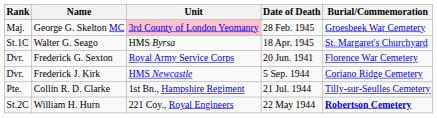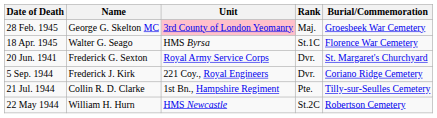 <table class="wikitable">
 <tr>
-<th>Rank</th>
+<th>Date of Death</th>
 <th>Name</th>
 <th>Unit</th>
-<th>Date of Death</th>
+<th>Rank</th>
 <th>Burial/Commemoration</th>
 </tr>
 <tr>
-<td>Maj.</td>
+<td>28 Feb. 1945</td>
 <td>George G. Skelton <a href='#'>MC</a></td>
 <td style="background: pink;"><a href='#'>3rd County of London Yeomanry</a></td>
-<td>28 Feb. 1945</td>
+<td>Maj.</td>
 <td><a href='#'>Groesbeek War Cemetery</a></td>
 </tr>
 <tr>
-<td>St.1C</td>
+<td>18 Apr. 1945</td>
 <td>Walter G. Seago</td>
 <td>HMS <em>Byrsa</em></td>
-<td>18 Apr. 1945</td>
+<td>St.1C</td>
+<td><a href='#'>Florence War Cemetery</a></td>
+</tr>
+<tr>
+<td>20 Jun. 1941</td>
+<td>Frederick G. Sexton</td>
+<td><a href='#'>Royal Army Service Corps</a></td>
+<td>Dvr.</td>
 <td><a href='#'>St. Margaret's Churchyard</a></td>
 </tr>
 <tr>
+<td>5 Sep. 1944</td>
+<td>Frederick J. Kirk</td>
+<td>221 Coy., <a href='#'>Royal Engineers</a></td>
 <td>Dvr.</td>
-<td>Frederick G. Sexton</td>
-<td><a href='#'>Royal Army Service Corps</a></td>
-<td>20 Jun. 1941</td>
-<td><a href='#'>Florence War Cemetery</a></td>
-</tr>
-<tr>
-<td>Dvr.</td>
-<td>Frederick J. Kirk</td>
-<td><a href='#'>HMS <em>Newcastle</em></a></td>
-<td>5 Sep. 1944</td>
 <td><a href='#'>Coriano Ridge Cemetery</a></td>
 </tr>
 <tr>
-<td>Pte.</td>
+<td>21 Jul. 1944</td>
 <td>Collin R. D. Clarke</td>
 <td>1st Bn., <a href='#'>Hampshire Regiment</a></td>
-<td>21 Jul. 1944</td>
+<td>Pte.</td>
 <td><a href='#'>Tilly-sur-Seulles Cemetery</a></td>
 </tr>
 <tr>
+<td>22 May 1944</td>
+<td>William H. Hurn</td>
+<td><a href='#'>HMS <em>Newcastle</em></a></td>
 <td>St.2C</td>
-<td>William H. Hurn</td>
-<td>221 Coy., <a href='#'>Royal Engineers</a></td>
-<td>22 May 1944</td>
-<td><strong><a href='#'>Robertson Cemetery</a></strong></td>
+<td><a href='#'>Robertson Cemetery</a></td>
 </tr>
 </table>
